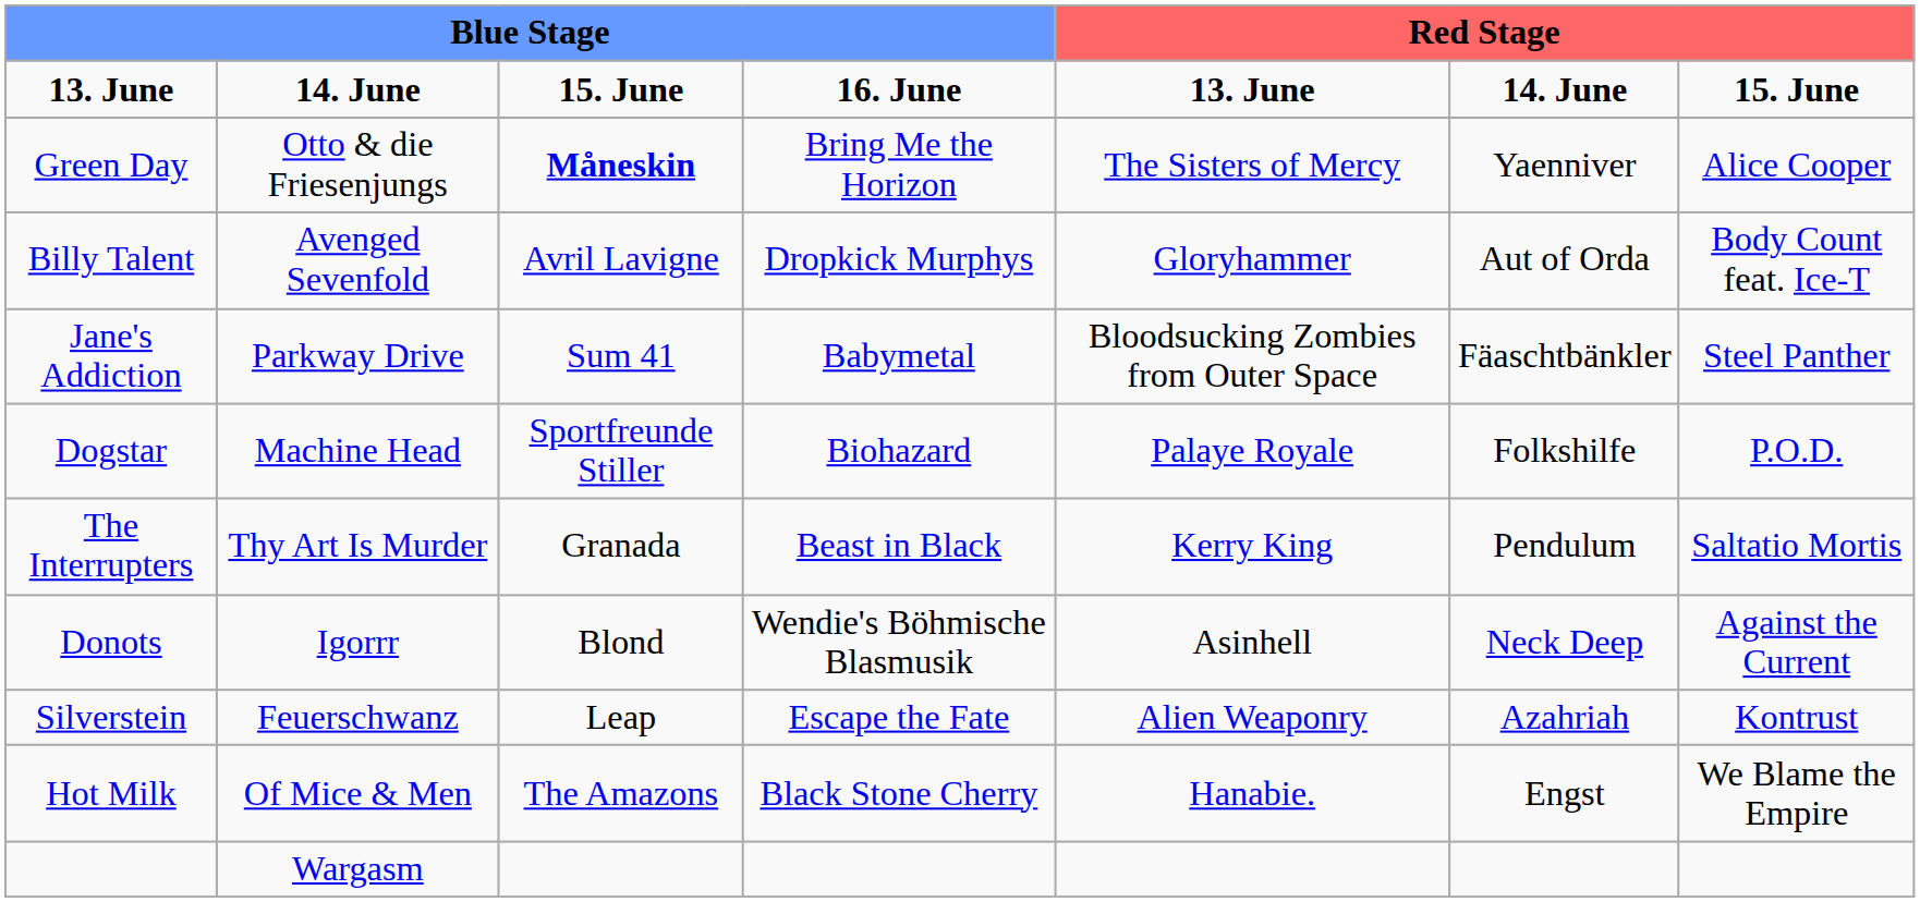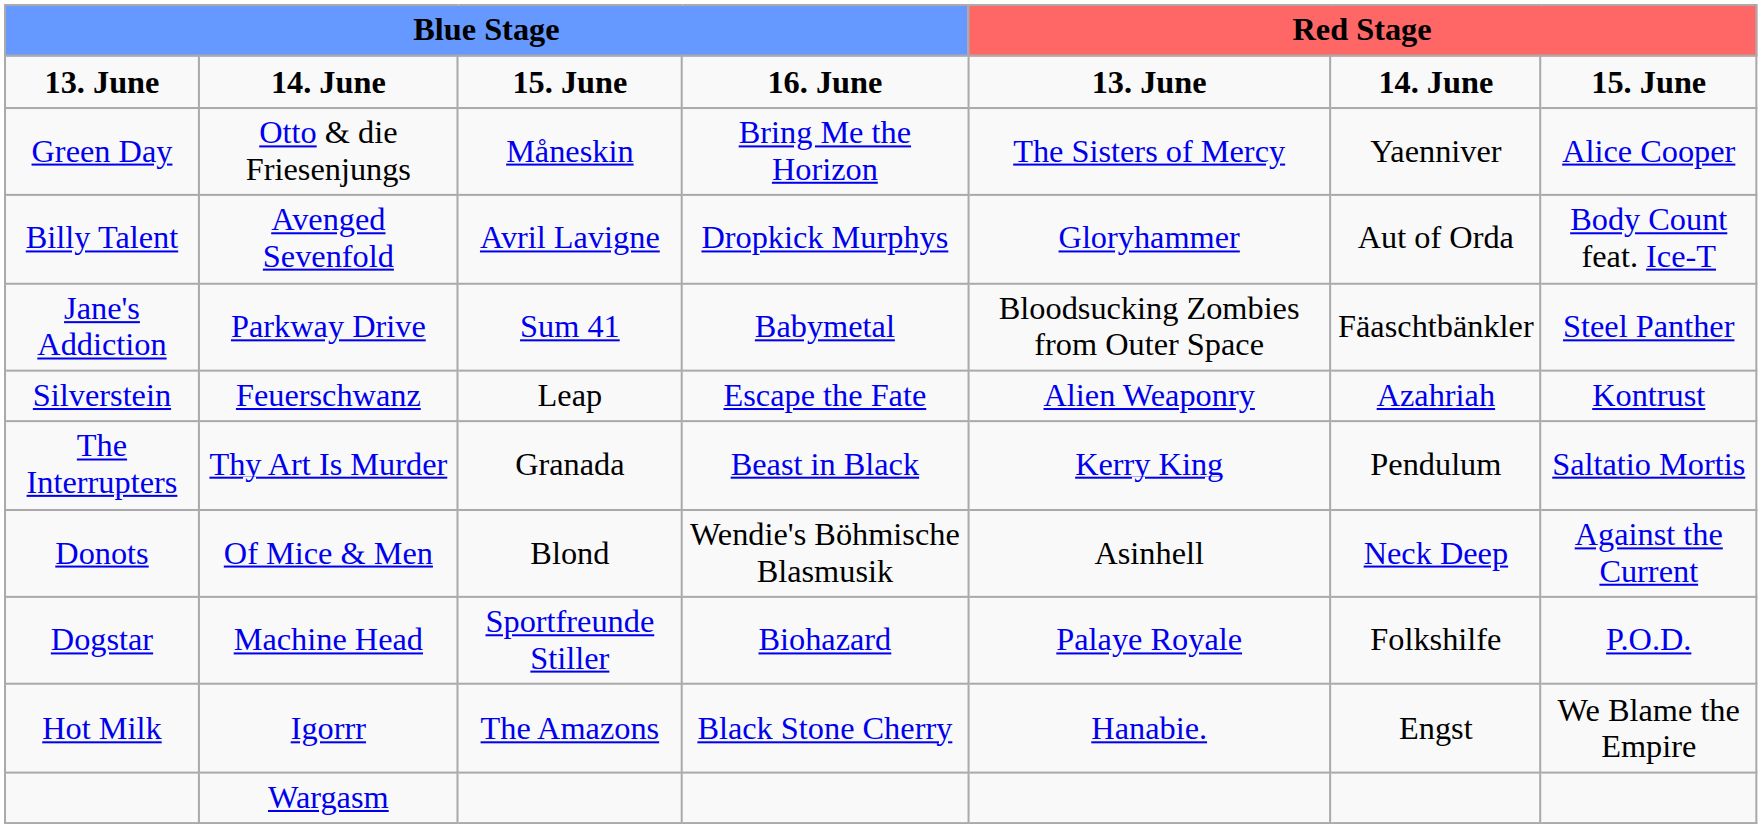 <table class="wikitable" style="text-align:center">
 <tr>
 <td colspan="4" style="background-color:#6699FF"><strong>Blue Stage</strong></td>
 <td colspan="3" style="background-color:#FF6666"><strong>Red Stage</strong></td>
 </tr>
 <tr>
 <td><strong>13. June</strong></td>
 <td><strong>14. June</strong></td>
 <td><strong>15. June</strong></td>
 <td><strong>16. June</strong></td>
 <td><strong>13. June</strong></td>
 <td><strong>14. June</strong></td>
 <td><strong>15. June</strong></td>
 </tr>
 <tr>
 <td><a href='#'>Green Day</a></td>
 <td><a href='#'>Otto</a> & die Friesenjungs</td>
-<td><strong><a href='#'>Måneskin</a></strong></td>
+<td><a href='#'>Måneskin</a></td>
 <td><a href='#'>Bring Me the Horizon</a></td>
 <td><a href='#'>The Sisters of Mercy</a></td>
 <td>Yaenniver</td>
 <td><a href='#'>Alice Cooper</a></td>
 </tr>
 <tr>
 <td><a href='#'>Billy Talent</a></td>
 <td><a href='#'>Avenged Sevenfold</a></td>
 <td><a href='#'>Avril Lavigne</a></td>
 <td><a href='#'>Dropkick Murphys</a></td>
 <td><a href='#'>Gloryhammer</a></td>
 <td>Aut of Orda</td>
 <td><a href='#'>Body Count</a> feat. <a href='#'>Ice-T</a></td>
 </tr>
 <tr>
 <td><a href='#'>Jane's Addiction</a></td>
 <td><a href='#'>Parkway Drive</a></td>
 <td><a href='#'>Sum 41</a></td>
 <td><a href='#'>Babymetal</a></td>
 <td>Bloodsucking Zombies from Outer Space</td>
 <td>Fäaschtbänkler</td>
 <td><a href='#'>Steel Panther</a></td>
 </tr>
 <tr>
-<td><a href='#'>Dogstar</a></td>
-<td><a href='#'>Machine Head</a></td>
-<td><a href='#'>Sportfreunde Stiller</a></td>
-<td><a href='#'>Biohazard</a></td>
-<td><a href='#'>Palaye Royale</a></td>
-<td>Folkshilfe</td>
-<td><a href='#'>P.O.D.</a></td>
+<td><a href='#'>Silverstein</a></td>
+<td><a href='#'>Feuerschwanz</a></td>
+<td>Leap</td>
+<td><a href='#'>Escape the Fate</a></td>
+<td><a href='#'>Alien Weaponry</a></td>
+<td><a href='#'>Azahriah</a></td>
+<td><a href='#'>Kontrust</a></td>
 </tr>
 <tr>
 <td><a href='#'>The Interrupters</a></td>
 <td><a href='#'>Thy Art Is Murder</a></td>
 <td>Granada</td>
 <td><a href='#'>Beast in Black</a></td>
 <td><a href='#'>Kerry King</a></td>
 <td>Pendulum</td>
 <td><a href='#'>Saltatio Mortis</a></td>
 </tr>
 <tr>
 <td><a href='#'>Donots</a></td>
-<td><a href='#'>Igorrr</a></td>
+<td><a href='#'>Of Mice & Men</a></td>
 <td>Blond</td>
 <td>Wendie's Böhmische Blasmusik</td>
 <td>Asinhell</td>
 <td><a href='#'>Neck Deep</a></td>
 <td><a href='#'>Against the Current</a></td>
 </tr>
 <tr>
-<td><a href='#'>Silverstein</a></td>
-<td><a href='#'>Feuerschwanz</a></td>
-<td>Leap</td>
-<td><a href='#'>Escape the Fate</a></td>
-<td><a href='#'>Alien Weaponry</a></td>
-<td><a href='#'>Azahriah</a></td>
-<td><a href='#'>Kontrust</a></td>
+<td><a href='#'>Dogstar</a></td>
+<td><a href='#'>Machine Head</a></td>
+<td><a href='#'>Sportfreunde Stiller</a></td>
+<td><a href='#'>Biohazard</a></td>
+<td><a href='#'>Palaye Royale</a></td>
+<td>Folkshilfe</td>
+<td><a href='#'>P.O.D.</a></td>
 </tr>
 <tr>
 <td><a href='#'>Hot Milk</a></td>
-<td><a href='#'>Of Mice & Men</a></td>
+<td><a href='#'>Igorrr</a></td>
 <td><a href='#'>The Amazons</a></td>
 <td><a href='#'>Black Stone Cherry</a></td>
 <td><a href='#'>Hanabie.</a></td>
 <td>Engst</td>
 <td>We Blame the Empire</td>
 </tr>
 <tr>
 <td></td>
 <td><a href='#'>Wargasm</a></td>
 <td></td>
 <td></td>
 <td></td>
 <td></td>
 <td></td>
 </tr>
 </table>
